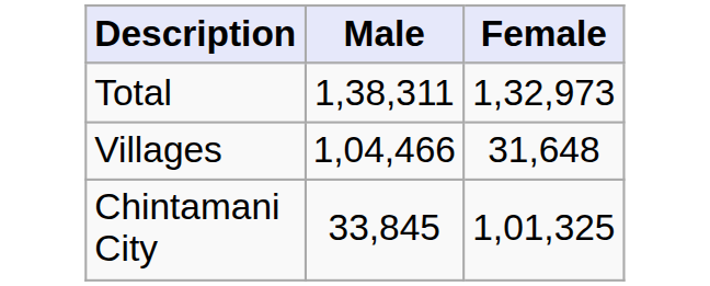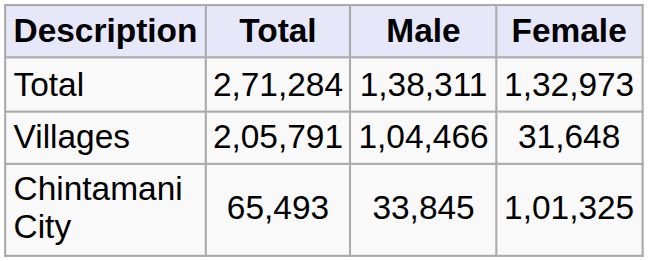 <table class="wikitable" style="margin: 1em auto 1em auto;">
 <tr>
 <th style="width:40px; text-align:center; background:#e6e8fa;">Description</th>
+<th style="width:40px; text-align:center; background:#e6e8fa;">Total</th>
 <th style="width:40px; text-align:center; background:#e6e8fa;">Male</th>
 <th style="width:40px; text-align:center; background:#e6e8fa;">Female</th>
 </tr>
 <tr>
 <td style="text-align:left;">Total</td>
+<td style="text-align:center;">2,71,284</td>
 <td style="text-align:center;">1,38,311</td>
 <td style="text-align:center;">1,32,973</td>
 </tr>
 <tr>
 <td style="text-align:left;">Villages</td>
+<td style="text-align:center;">2,05,791</td>
 <td style="text-align:center;">1,04,466</td>
 <td style="text-align:center;">31,648</td>
 </tr>
 <tr>
 <td style="text-align:left;">Chintamani City</td>
+<td style="text-align:center;">65,493</td>
 <td style="text-align:center;">33,845</td>
 <td style="text-align:center;">1,01,325</td>
 </tr>
 </table>
